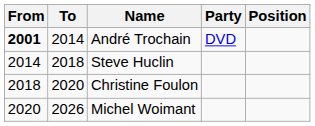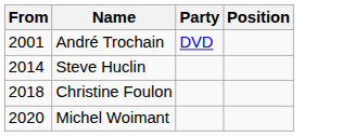 <table class="wikitable">
 <tr>
 <th>From</th>
-<th>To</th>
 <th>Name</th>
 <th>Party</th>
 <th>Position</th>
 </tr>
 <tr>
-<td><strong>2001</strong></td>
-<td>2014</td>
+<td>2001</td>
 <td>André Trochain</td>
 <td><a href='#'>DVD</a></td>
 <td></td>
 </tr>
 <tr>
 <td>2014</td>
-<td>2018</td>
 <td>Steve Huclin</td>
 <td></td>
 <td></td>
 </tr>
 <tr>
 <td>2018</td>
-<td>2020</td>
 <td>Christine Foulon</td>
 <td></td>
 <td></td>
 </tr>
 <tr>
 <td>2020</td>
-<td>2026</td>
 <td>Michel Woimant</td>
 <td></td>
 <td></td>
 </tr>
 </table>
